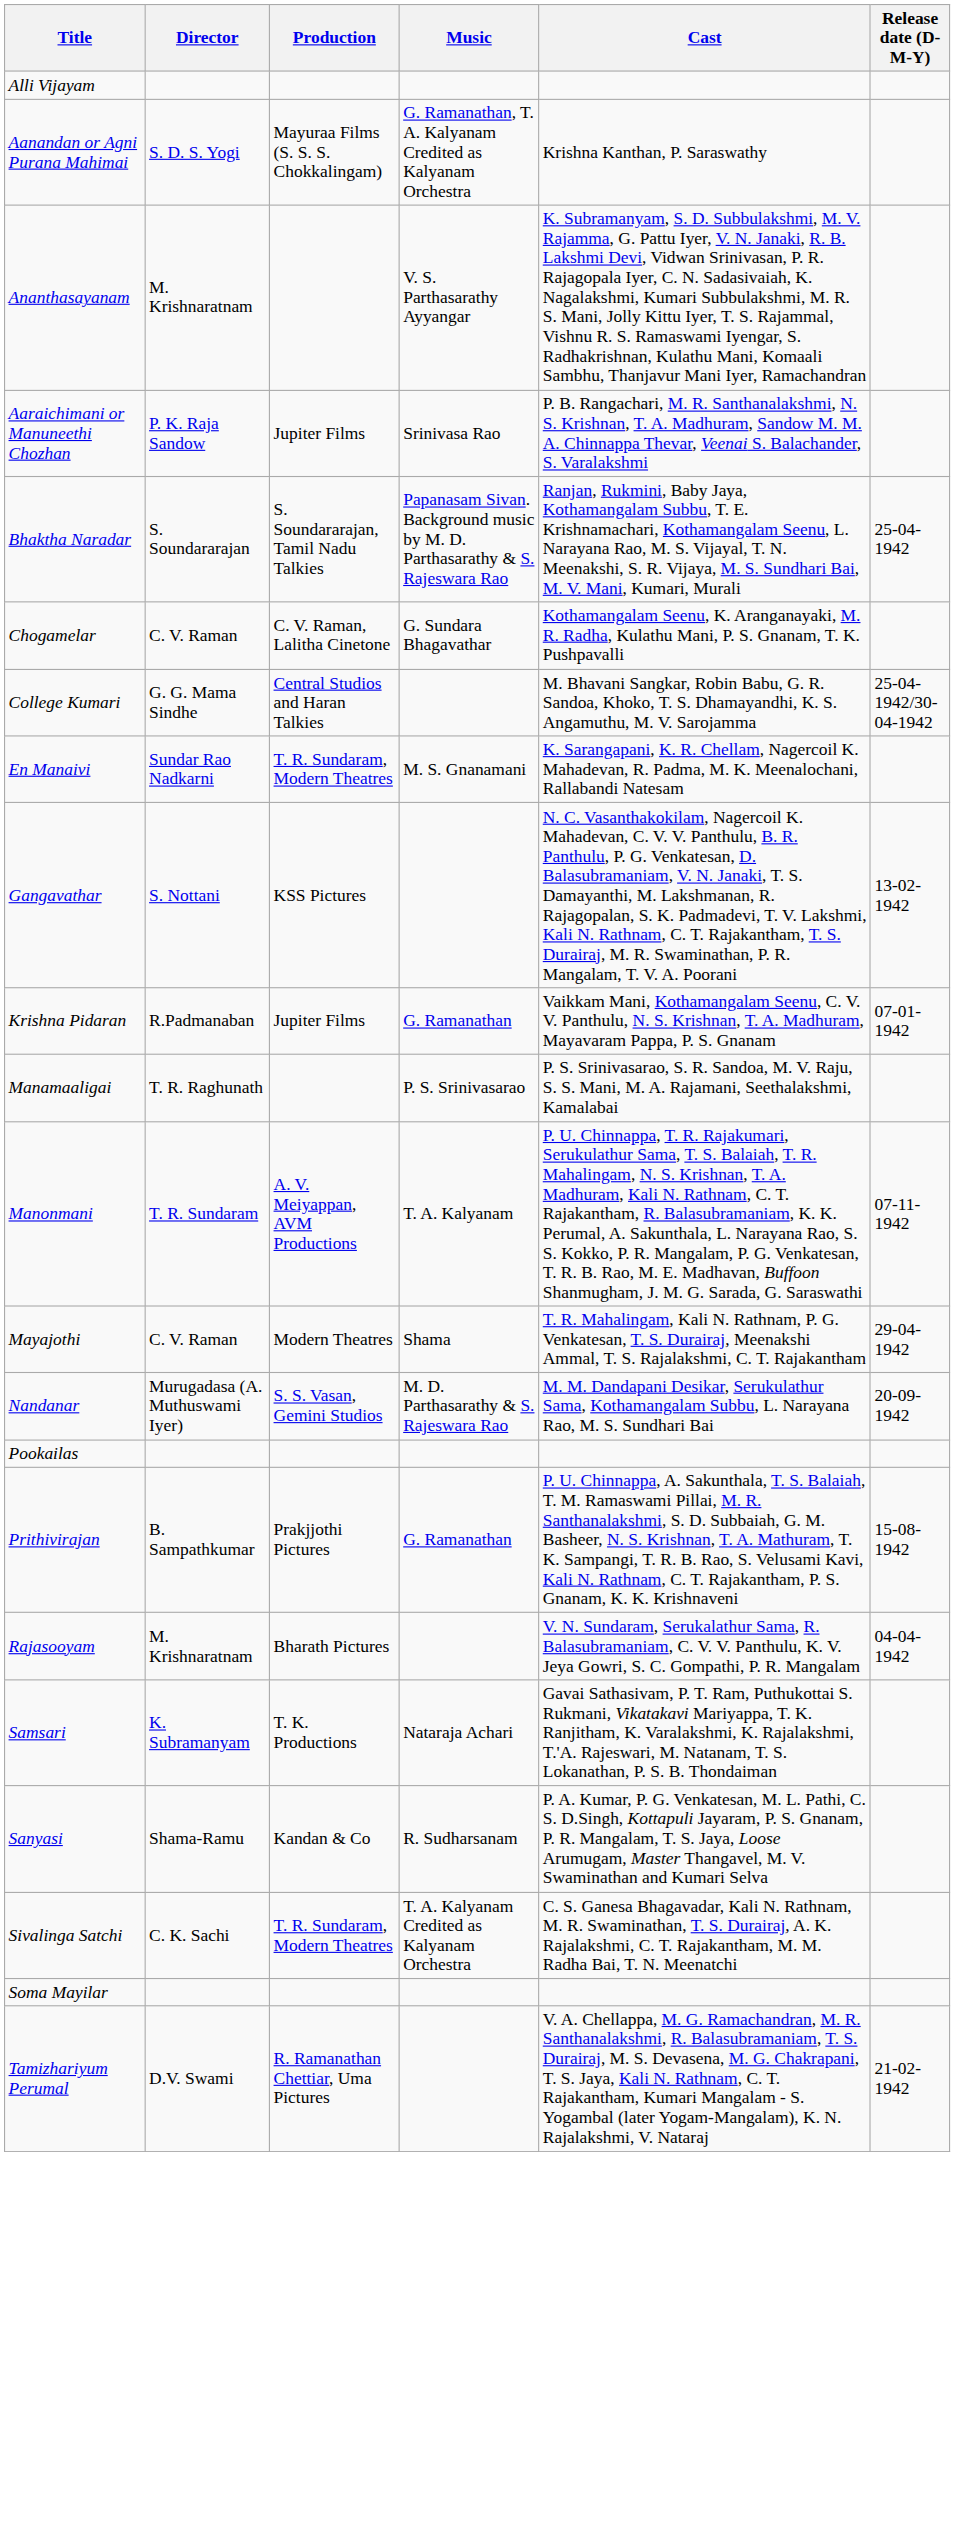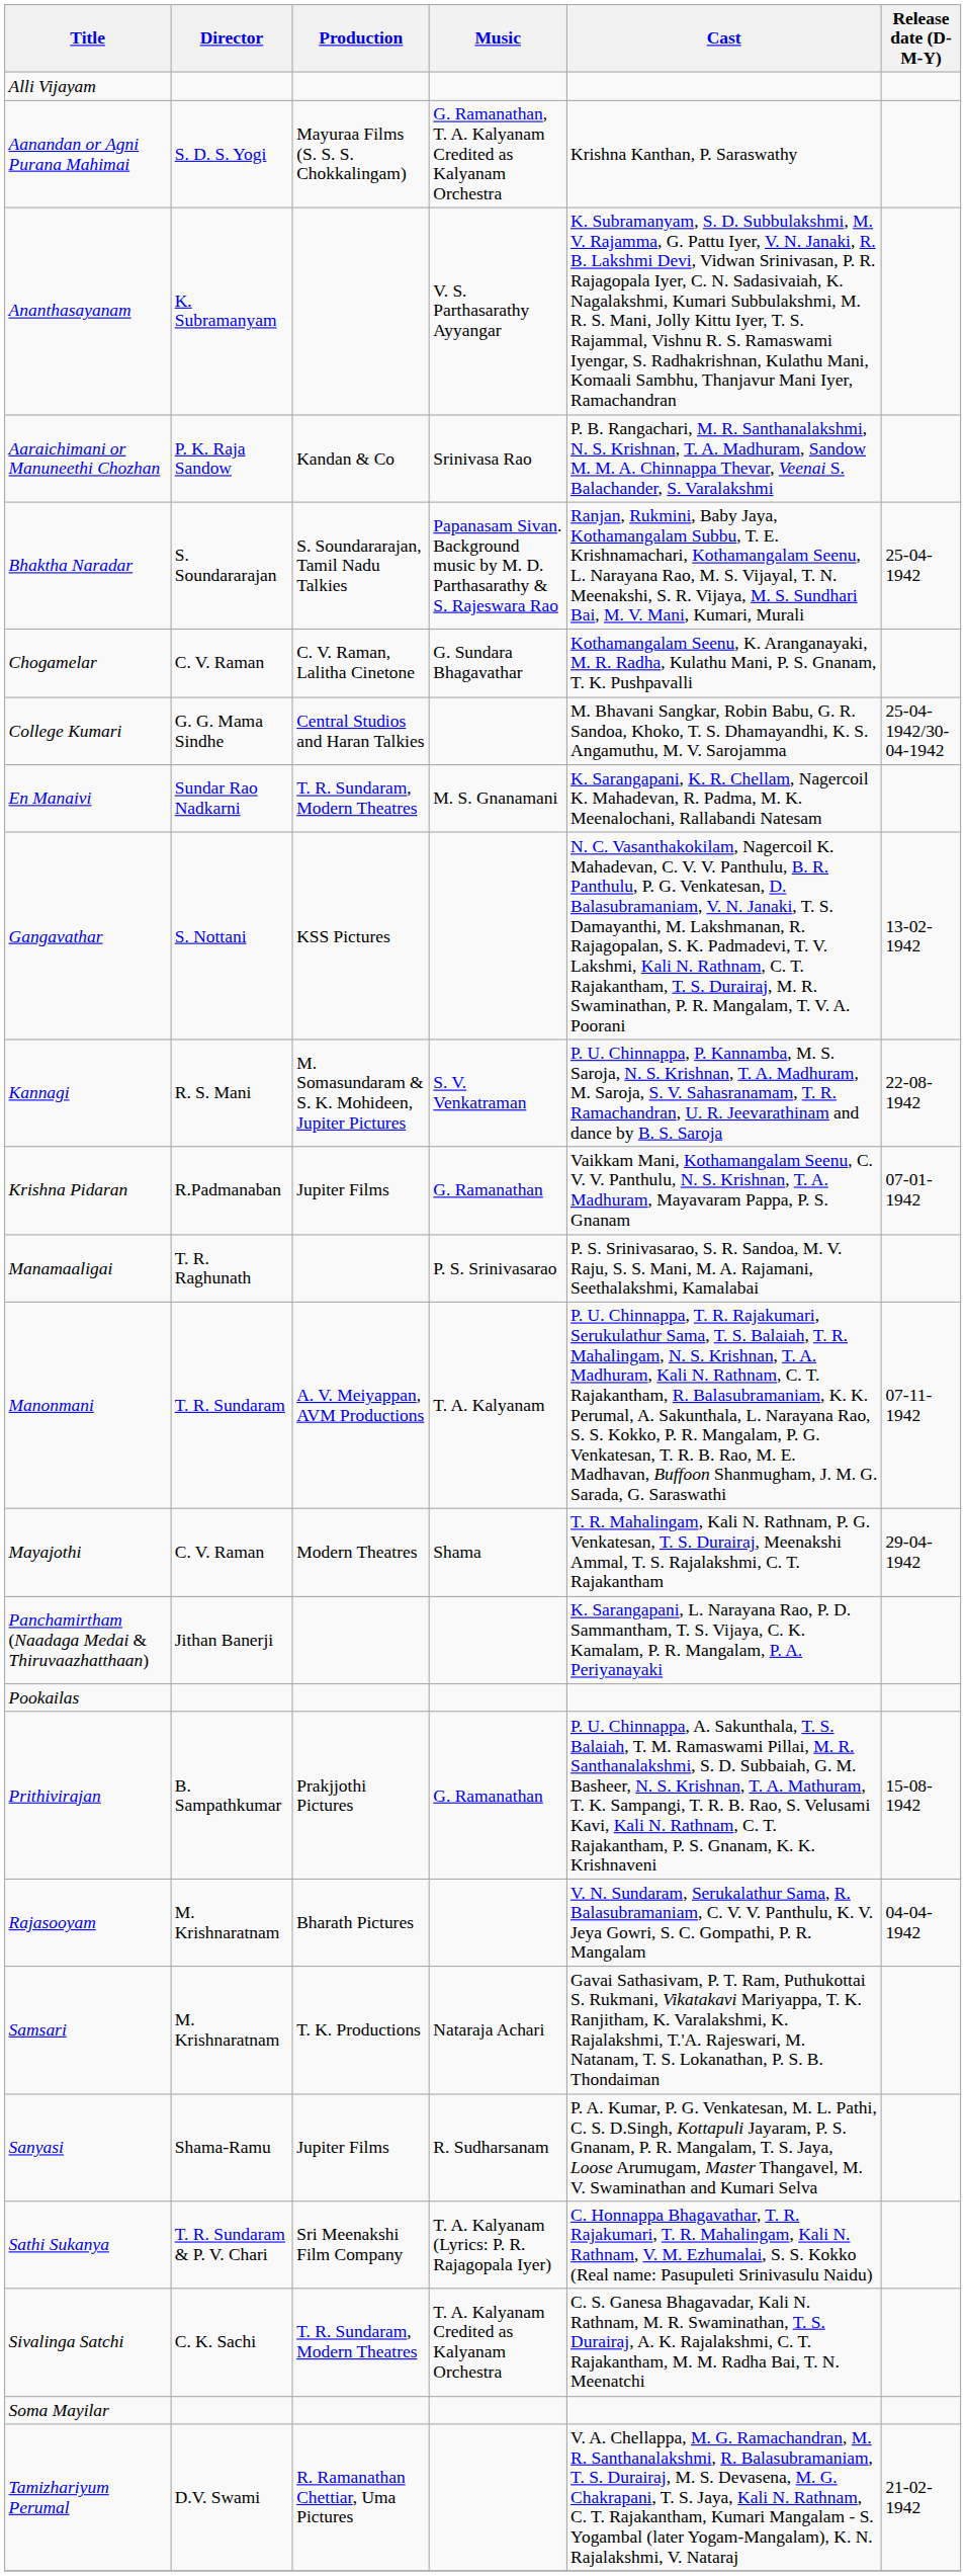 <table class="wikitable">
 <tr>
 <th><a href='#'>Title</a></th>
 <th><a href='#'>Director</a></th>
 <th><a href='#'>Production</a></th>
 <th><a href='#'>Music</a></th>
 <th><a href='#'>Cast</a></th>
 <th>Release date (D-M-Y)</th>
 </tr>
 <tr>
 <td><em>Alli Vijayam</em></td>
 <td></td>
 <td></td>
 <td></td>
 <td></td>
 <td></td>
 </tr>
 <tr>
 <td><em><a href='#'>Aanandan or Agni Purana Mahimai</a></em></td>
 <td><a href='#'>S. D. S. Yogi</a></td>
 <td>Mayuraa Films (S. S. S. Chokkalingam)</td>
 <td><a href='#'>G. Ramanathan</a>, T. A. Kalyanam Credited as Kalyanam Orchestra</td>
 <td>Krishna Kanthan, P. Saraswathy</td>
 <td></td>
 </tr>
 <tr>
 <td><em><a href='#'>Ananthasayanam</a></em></td>
-<td>M. Krishnaratnam</td>
+<td><a href='#'>K. Subramanyam</a></td>
 <td></td>
 <td>V. S. Parthasarathy Ayyangar</td>
 <td><a href='#'>K. Subramanyam</a>, <a href='#'>S. D. Subbulakshmi</a>, <a href='#'>M. V. Rajamma</a>, G. Pattu Iyer, <a href='#'>V. N. Janaki</a>, <a href='#'>R. B. Lakshmi Devi</a>, Vidwan Srinivasan, P. R. Rajagopala Iyer, C. N. Sadasivaiah, K. Nagalakshmi, Kumari Subbulakshmi, M. R. S. Mani, Jolly Kittu Iyer, T. S. Rajammal, Vishnu R. S. Ramaswami Iyengar, S. Radhakrishnan, Kulathu Mani, Komaali Sambhu, Thanjavur Mani Iyer, Ramachandran</td>
 <td></td>
 </tr>
 <tr>
 <td><em><a href='#'>Aaraichimani or Manuneethi Chozhan</a></em></td>
 <td><a href='#'>P. K. Raja Sandow</a></td>
-<td>Jupiter Films</td>
+<td>Kandan & Co</td>
 <td>Srinivasa Rao</td>
 <td>P. B. Rangachari, <a href='#'>M. R. Santhanalakshmi</a>, <a href='#'>N. S. Krishnan</a>, <a href='#'>T. A. Madhuram</a>, <a href='#'>Sandow M. M. A. Chinnappa Thevar</a>, <a href='#'><em>Veenai</em> S. Balachander</a>, <a href='#'>S. Varalakshmi</a></td>
 <td></td>
 </tr>
 <tr>
 <td><em><a href='#'>Bhaktha Naradar</a></em></td>
 <td>S. Soundararajan</td>
 <td>S. Soundararajan, Tamil Nadu Talkies</td>
 <td><a href='#'>Papanasam Sivan</a>. Background music by M. D. Parthasarathy & <a href='#'>S. Rajeswara Rao</a></td>
 <td><a href='#'>Ranjan</a>, <a href='#'>Rukmini</a>, Baby Jaya, <a href='#'>Kothamangalam Subbu</a>, T. E. Krishnamachari, <a href='#'>Kothamangalam Seenu</a>, L. Narayana Rao, M. S. Vijayal, T. N. Meenakshi, S. R. Vijaya, <a href='#'>M. S. Sundhari Bai</a>, <a href='#'>M. V. Mani</a>, Kumari, Murali</td>
 <td>25-04-1942</td>
 </tr>
 <tr>
 <td><em>Chogamelar</em></td>
 <td>C. V. Raman</td>
 <td>C. V. Raman, Lalitha Cinetone</td>
 <td>G. Sundara Bhagavathar</td>
 <td><a href='#'>Kothamangalam Seenu</a>, K. Aranganayaki, <a href='#'>M. R. Radha</a>, Kulathu Mani, P. S. Gnanam, T. K. Pushpavalli</td>
 <td></td>
 </tr>
 <tr>
 <td><em>College Kumari</em></td>
 <td>G. G. Mama Sindhe</td>
 <td><a href='#'>Central Studios</a> and Haran Talkies</td>
 <td></td>
 <td>M. Bhavani Sangkar, Robin Babu, G. R. Sandoa, Khoko, T. S. Dhamayandhi, K. S. Angamuthu, M. V. Sarojamma</td>
 <td>25-04-1942/30-04-1942</td>
 </tr>
 <tr>
 <td><em><a href='#'>En Manaivi</a></em></td>
 <td><a href='#'>Sundar Rao Nadkarni</a></td>
 <td><a href='#'>T. R. Sundaram</a>, <a href='#'>Modern Theatres</a></td>
 <td>M. S. Gnanamani</td>
 <td><a href='#'>K. Sarangapani</a>, <a href='#'>K. R. Chellam</a>, Nagercoil K. Mahadevan, R. Padma, M. K. Meenalochani, Rallabandi Natesam</td>
 <td></td>
 </tr>
 <tr>
 <td><em><a href='#'>Gangavathar</a></em></td>
 <td><a href='#'>S. Nottani</a></td>
 <td>KSS Pictures</td>
 <td></td>
 <td><a href='#'>N. C. Vasanthakokilam</a>, Nagercoil K. Mahadevan, C. V. V. Panthulu, <a href='#'>B. R. Panthulu</a>, P. G. Venkatesan, <a href='#'>D. Balasubramaniam</a>, <a href='#'>V. N. Janaki</a>, T. S. Damayanthi, M. Lakshmanan, R. Rajagopalan, S. K. Padmadevi, T. V. Lakshmi, <a href='#'>Kali N. Rathnam</a>, C. T. Rajakantham, <a href='#'>T. S. Durairaj</a>, M. R. Swaminathan, P. R. Mangalam, T. V. A. Poorani</td>
 <td>13-02-1942</td>
 </tr>
 <tr>
+<td><em><a href='#'>Kannagi</a></em></td>
+<td>R. S. Mani</td>
+<td>M. Somasundaram & S. K. Mohideen, <a href='#'>Jupiter Pictures</a></td>
+<td><a href='#'>S. V. Venkatraman</a></td>
+<td><a href='#'>P. U. Chinnappa</a>, <a href='#'>P. Kannamba</a>, M. S. Saroja, <a href='#'>N. S. Krishnan</a>, <a href='#'>T. A. Madhuram</a>, M. Saroja, <a href='#'>S. V. Sahasranamam</a>, <a href='#'>T. R. Ramachandran</a>, <a href='#'>U. R. Jeevarathinam</a> and dance by <a href='#'>B. S. Saroja</a></td>
+<td>22-08-1942</td>
+</tr>
+<tr>
 <td><em>Krishna Pidaran</em></td>
 <td>R.Padmanaban</td>
 <td>Jupiter Films</td>
 <td><a href='#'>G. Ramanathan</a></td>
 <td>Vaikkam Mani, <a href='#'>Kothamangalam Seenu</a>, C. V. V. Panthulu, <a href='#'>N. S. Krishnan</a>, <a href='#'>T. A. Madhuram</a>, Mayavaram Pappa, P. S. Gnanam</td>
 <td>07-01-1942</td>
 </tr>
 <tr>
 <td><em>Manamaaligai</em></td>
 <td>T. R. Raghunath</td>
 <td></td>
 <td>P. S. Srinivasarao</td>
 <td>P. S. Srinivasarao, S. R. Sandoa, M. V. Raju, S. S. Mani, M. A. Rajamani, Seethalakshmi, Kamalabai</td>
 <td></td>
 </tr>
 <tr>
 <td><em><a href='#'>Manonmani</a></em></td>
 <td><a href='#'>T. R. Sundaram</a></td>
 <td><a href='#'>A. V. Meiyappan</a>, <a href='#'>AVM Productions</a></td>
 <td>T. A. Kalyanam</td>
 <td><a href='#'>P. U. Chinnappa</a>, <a href='#'>T. R. Rajakumari</a>, <a href='#'>Serukulathur Sama</a>, <a href='#'>T. S. Balaiah</a>, <a href='#'>T. R. Mahalingam</a>, <a href='#'>N. S. Krishnan</a>, <a href='#'>T. A. Madhuram</a>, <a href='#'>Kali N. Rathnam</a>, C. T. Rajakantham, <a href='#'>R. Balasubramaniam</a>, K. K. Perumal, A. Sakunthala, L. Narayana Rao, S. S. Kokko, P. R. Mangalam, P. G. Venkatesan, T. R. B. Rao, M. E. Madhavan, <em>Buffoon</em> Shanmugham, J. M. G. Sarada, G. Saraswathi</td>
 <td>07-11-1942</td>
 </tr>
 <tr>
 <td><em>Mayajothi</em></td>
 <td>C. V. Raman</td>
 <td>Modern Theatres</td>
 <td>Shama</td>
 <td><a href='#'>T. R. Mahalingam</a>, Kali N. Rathnam, P. G. Venkatesan, <a href='#'>T. S. Durairaj</a>, Meenakshi Ammal, T. S. Rajalakshmi, C. T. Rajakantham</td>
 <td>29-04-1942</td>
 </tr>
 <tr>
-<td><em><a href='#'>Nandanar</a></em></td>
-<td>Murugadasa (A. Muthuswami Iyer)</td>
-<td><a href='#'>S. S. Vasan</a>, <a href='#'>Gemini Studios</a></td>
-<td>M. D. Parthasarathy & <a href='#'>S. Rajeswara Rao</a></td>
-<td><a href='#'>M. M. Dandapani Desikar</a>, <a href='#'>Serukulathur Sama</a>, <a href='#'>Kothamangalam Subbu</a>, L. Narayana Rao, M. S. Sundhari Bai</td>
-<td>20-09-1942</td>
+<td><em><a href='#'>Panchamirtham</a></em> (<em>Naadaga Medai</em> & <em>Thiruvaazhatthaan</em>)</td>
+<td>Jithan Banerji</td>
+<td></td>
+<td></td>
+<td><a href='#'>K. Sarangapani</a>, L. Narayana Rao, P. D. Sammantham, T. S. Vijaya, C. K. Kamalam, P. R. Mangalam, <a href='#'>P. A. Periyanayaki</a></td>
+<td></td>
 </tr>
 <tr>
 <td><em>Pookailas</em></td>
 <td></td>
 <td></td>
 <td></td>
 <td></td>
 <td></td>
 </tr>
 <tr>
 <td><em><a href='#'>Prithivirajan</a></em></td>
 <td>B. Sampathkumar</td>
 <td>Prakjjothi Pictures</td>
 <td><a href='#'>G. Ramanathan</a></td>
 <td><a href='#'>P. U. Chinnappa</a>, A. Sakunthala, <a href='#'>T. S. Balaiah</a>, T. M. Ramaswami Pillai, <a href='#'>M. R. Santhanalakshmi</a>, S. D. Subbaiah, G. M. Basheer, <a href='#'>N. S. Krishnan</a>, <a href='#'>T. A. Mathuram</a>, T. K. Sampangi, T. R. B. Rao, S. Velusami Kavi, <a href='#'>Kali N. Rathnam</a>, C. T. Rajakantham, P. S. Gnanam, K. K. Krishnaveni</td>
 <td>15-08-1942</td>
 </tr>
 <tr>
 <td><em><a href='#'>Rajasooyam</a></em></td>
 <td>M. Krishnaratnam</td>
 <td>Bharath Pictures</td>
 <td></td>
 <td><a href='#'>V. N. Sundaram</a>, <a href='#'>Serukalathur Sama</a>, <a href='#'>R. Balasubramaniam</a>, C. V. V. Panthulu, K. V. Jeya Gowri, S. C. Gompathi, P. R. Mangalam</td>
 <td>04-04-1942</td>
 </tr>
 <tr>
 <td><em><a href='#'>Samsari</a></em></td>
-<td><a href='#'>K. Subramanyam</a></td>
+<td>M. Krishnaratnam</td>
 <td>T. K. Productions</td>
 <td>Nataraja Achari</td>
 <td>Gavai Sathasivam, P. T. Ram, Puthukottai S. Rukmani, <em>Vikatakavi</em> Mariyappa, T. K. Ranjitham, K. Varalakshmi, K. Rajalakshmi, T.'A. Rajeswari, M. Natanam, T. S. Lokanathan, P. S. B. Thondaiman</td>
 <td></td>
 </tr>
 <tr>
 <td><em><a href='#'>Sanyasi</a></em></td>
 <td>Shama-Ramu</td>
-<td>Kandan & Co</td>
+<td>Jupiter Films</td>
 <td>R. Sudharsanam</td>
 <td>P. A. Kumar, P. G. Venkatesan, M. L. Pathi, C. S. D.Singh, <em>Kottapuli</em> Jayaram, P. S. Gnanam, P. R. Mangalam, T. S. Jaya, <em>Loose</em> Arumugam, <em>Master</em> Thangavel, M. V. Swaminathan and Kumari Selva</td>
+<td></td>
+</tr>
+<tr>
+<td><em><a href='#'>Sathi Sukanya</a></em></td>
+<td><a href='#'>T. R. Sundaram</a> & P. V. Chari</td>
+<td>Sri Meenakshi Film Company</td>
+<td>T. A. Kalyanam<br>(Lyrics: P. R. Rajagopala Iyer)</td>
+<td><a href='#'>C. Honnappa Bhagavathar</a>, <a href='#'>T. R. Rajakumari</a>, <a href='#'>T. R. Mahalingam</a>, <a href='#'>Kali N. Rathnam</a>, <a href='#'>V. M. Ezhumalai</a>, S. S. Kokko (Real name: Pasupuleti Srinivasulu Naidu)</td>
 <td></td>
 </tr>
 <tr>
 <td><em>Sivalinga Satchi</em></td>
 <td>C. K. Sachi</td>
 <td><a href='#'>T. R. Sundaram</a>, <a href='#'>Modern Theatres</a></td>
 <td>T. A. Kalyanam Credited as Kalyanam Orchestra</td>
 <td>C. S. Ganesa Bhagavadar, Kali N. Rathnam, M. R. Swaminathan, <a href='#'>T. S. Durairaj</a>, A. K. Rajalakshmi, C. T. Rajakantham, M. M. Radha Bai, T. N. Meenatchi</td>
 <td></td>
 </tr>
 <tr>
 <td><em>Soma Mayilar</em></td>
 <td></td>
 <td></td>
 <td></td>
 <td></td>
 <td></td>
 </tr>
 <tr>
 <td><em><a href='#'>Tamizhariyum Perumal</a></em></td>
 <td>D.V. Swami</td>
 <td><a href='#'>R. Ramanathan Chettiar</a>, Uma Pictures</td>
 <td></td>
 <td>V. A. Chellappa, <a href='#'>M. G. Ramachandran</a>, <a href='#'>M. R. Santhanalakshmi</a>, <a href='#'>R. Balasubramaniam</a>, <a href='#'>T. S. Durairaj</a>, M. S. Devasena, <a href='#'>M. G. Chakrapani</a>, T. S. Jaya, <a href='#'>Kali N. Rathnam</a>, C. T. Rajakantham, Kumari Mangalam - S. Yogambal (later Yogam-Mangalam), K. N. Rajalakshmi, V. Nataraj</td>
 <td>21-02-1942</td>
 </tr>
 <tr>
 </tr>
 </table>
